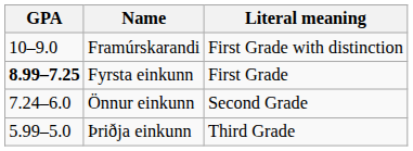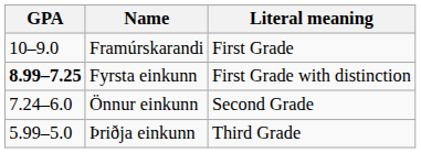 <table class="wikitable">
 <tr>
 <th>GPA</th>
 <th>Name</th>
 <th>Literal meaning</th>
 </tr>
 <tr>
 <td>10–9.0</td>
 <td>Framúrskarandi</td>
-<td>First Grade with distinction</td>
+<td>First Grade</td>
 </tr>
 <tr>
 <td><strong>8.99–7.25</strong></td>
 <td>Fyrsta einkunn</td>
-<td>First Grade</td>
+<td>First Grade with distinction</td>
 </tr>
 <tr>
 <td>7.24–6.0</td>
 <td>Önnur einkunn</td>
 <td>Second Grade</td>
 </tr>
 <tr>
 <td>5.99–5.0</td>
 <td>Þriðja einkunn</td>
 <td>Third Grade</td>
 </tr>
 </table>
